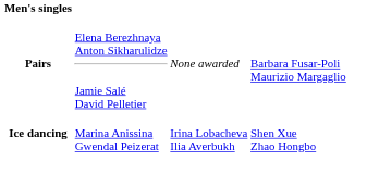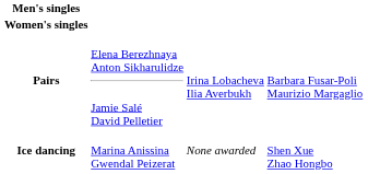 <table>
 <tr>
 <th scope="row">Men's singles<br></th>
 <td></td>
 <td></td>
 <td></td>
 </tr>
 <tr>
+<th scope="row">Women's singles<br></th>
+<td></td>
+<td></td>
+<td></td>
+</tr>
+<tr>
 <th scope="row">Pairs<br></th>
 <td> <br><a href='#'>Elena Berezhnaya</a><br><a href='#'>Anton Sikharulidze</a> <br> <hr> <br><a href='#'>Jamie Salé</a><br><a href='#'>David Pelletier</a></td>
-<td><em>None awarded</em></td>
+<td><br><a href='#'>Irina Lobacheva</a><br><a href='#'>Ilia Averbukh</a></td>
 <td><br><a href='#'>Barbara Fusar-Poli</a><br><a href='#'>Maurizio Margaglio</a></td>
 </tr>
 <tr>
 <th scope="row">Ice dancing<br></th>
 <td><br><a href='#'>Marina Anissina</a><br><a href='#'>Gwendal Peizerat</a></td>
-<td><br><a href='#'>Irina Lobacheva</a><br><a href='#'>Ilia Averbukh</a></td>
+<td><em>None awarded</em></td>
 <td><br><a href='#'>Shen Xue</a><br><a href='#'>Zhao Hongbo</a></td>
 </tr>
 </table>
